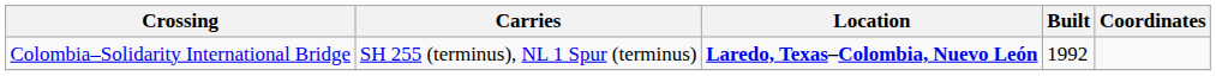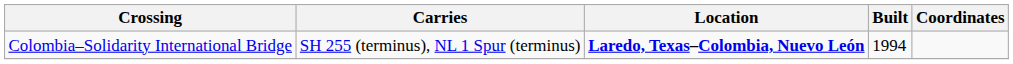 <table class=wikitable>
 <tr>
 <th>Crossing</th>
 <th>Carries</th>
 <th>Location</th>
 <th>Built</th>
 <th>Coordinates</th>
 </tr>
 <tr>
 <td><a href='#'>Colombia–Solidarity International Bridge</a></td>
 <td><a href='#'>SH 255</a> (terminus), <a href='#'>NL 1 Spur</a> (terminus)</td>
 <td><strong><a href='#'>Laredo, Texas</a>–<a href='#'>Colombia, Nuevo León</a></strong></td>
-<td>1992</td>
+<td>1994</td>
 <td></td>
 </tr>
 <tr>
 </tr>
 </table>
